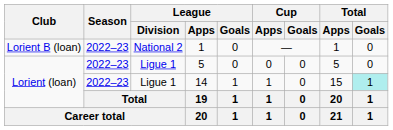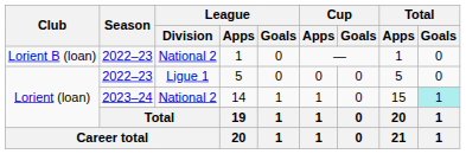 <table class="wikitable" style="text-align: center">
 <tr>
 <th rowspan="2">Club</th>
 <th rowspan="2">Season</th>
 <th colspan="3">League</th>
 <th colspan="2">Cup</th>
 <th colspan="2">Total</th>
 </tr>
 <tr>
 <th>Division</th>
 <th>Apps</th>
 <th>Goals</th>
 <th>Apps</th>
 <th>Goals</th>
 <th>Apps</th>
 <th>Goals</th>
 </tr>
 <tr>
 <td><a href='#'>Lorient B</a> (loan)</td>
 <td><a href='#'>2022–23</a></td>
 <td><a href='#'>National 2</a></td>
 <td>1</td>
 <td>0</td>
 <td colspan="2">—</td>
 <td>1</td>
 <td>0</td>
 </tr>
 <tr>
 <td rowspan="3"><a href='#'>Lorient</a> (loan)</td>
 <td><a href='#'>2022–23</a></td>
 <td><a href='#'>Ligue 1</a></td>
 <td>5</td>
 <td>0</td>
 <td>0</td>
 <td>0</td>
 <td>5</td>
 <td>0</td>
 </tr>
 <tr>
-<td><a href='#'>2022–23</a></td>
-<td>Ligue 1</td>
+<td><a href='#'>2023–24</a></td>
+<td><a href='#'>National 2</a></td>
 <td>14</td>
 <td>1</td>
 <td>1</td>
 <td>0</td>
 <td>15</td>
 <td style="background: paleturquoise;">1</td>
 </tr>
 <tr>
 <th colspan="2">Total</th>
 <th>19</th>
 <th>1</th>
 <th>1</th>
 <th>0</th>
 <th>20</th>
 <th>1</th>
 </tr>
 <tr>
 <th colspan="3">Career total</th>
 <th>20</th>
 <th>1</th>
 <th>1</th>
 <th>0</th>
 <th>21</th>
 <th>1</th>
 </tr>
 </table>
